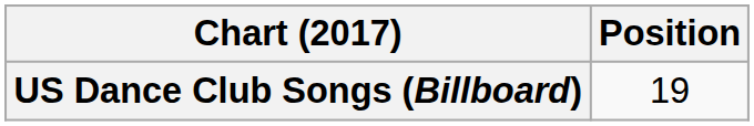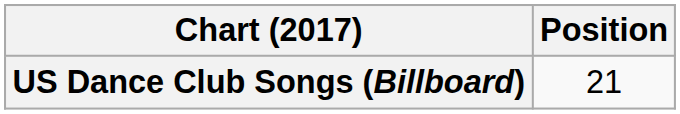 <table class="wikitable plainrowheaders" style="text-align:center">
 <tr>
 <th scope="col">Chart (2017)</th>
 <th scope="col">Position</th>
 </tr>
 <tr>
 <th scope="row">US Dance Club Songs (<em>Billboard</em>)</th>
-<td>19</td>
+<td>21</td>
 </tr>
 </table>
